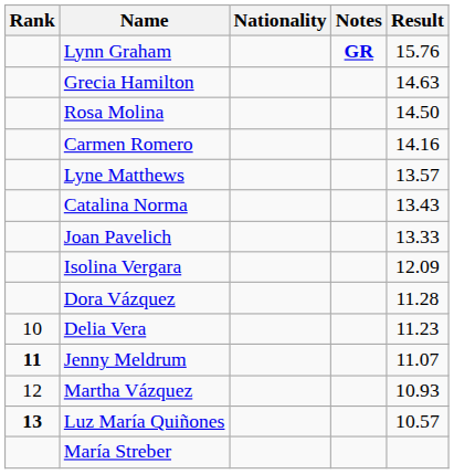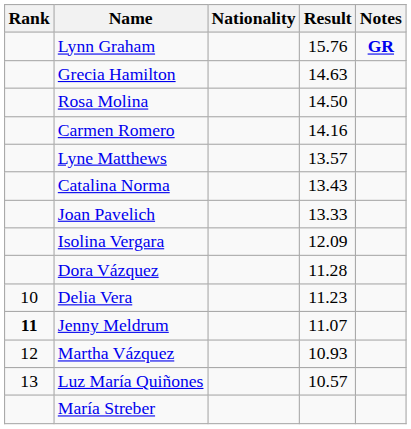 <table class="wikitable sortable" style="text-align:center">
 <tr>
 <th>Rank</th>
 <th>Name</th>
 <th>Nationality</th>
+<th>Result</th>
 <th>Notes</th>
-<th>Result</th>
 </tr>
 <tr>
 <td></td>
 <td align=left><a href='#'>Lynn Graham</a></td>
 <td align=left></td>
+<td>15.76</td>
 <td><strong><a href='#'>GR</a></strong></td>
-<td>15.76</td>
 </tr>
 <tr>
 <td></td>
 <td align=left><a href='#'>Grecia Hamilton</a></td>
 <td align=left></td>
+<td>14.63</td>
 <td></td>
-<td>14.63</td>
 </tr>
 <tr>
 <td></td>
 <td align=left><a href='#'>Rosa Molina</a></td>
 <td align=left></td>
+<td>14.50</td>
 <td></td>
-<td>14.50</td>
 </tr>
 <tr>
 <td></td>
 <td align=left><a href='#'>Carmen Romero</a></td>
 <td align=left></td>
+<td>14.16</td>
 <td></td>
-<td>14.16</td>
 </tr>
 <tr>
 <td></td>
 <td align=left><a href='#'>Lyne Matthews</a></td>
 <td align=left></td>
+<td>13.57</td>
 <td></td>
-<td>13.57</td>
 </tr>
 <tr>
 <td></td>
 <td align=left><a href='#'>Catalina Norma</a></td>
 <td align=left></td>
+<td>13.43</td>
 <td></td>
-<td>13.43</td>
 </tr>
 <tr>
 <td></td>
 <td align=left><a href='#'>Joan Pavelich</a></td>
 <td align=left></td>
+<td>13.33</td>
 <td></td>
-<td>13.33</td>
 </tr>
 <tr>
 <td></td>
 <td align=left><a href='#'>Isolina Vergara</a></td>
 <td align=left></td>
+<td>12.09</td>
 <td></td>
-<td>12.09</td>
 </tr>
 <tr>
 <td></td>
 <td align=left><a href='#'>Dora Vázquez</a></td>
 <td align=left></td>
+<td>11.28</td>
 <td></td>
-<td>11.28</td>
 </tr>
 <tr>
 <td>10</td>
 <td align=left><a href='#'>Delia Vera</a></td>
 <td align=left></td>
+<td>11.23</td>
 <td></td>
-<td>11.23</td>
 </tr>
 <tr>
 <td><strong>11</strong></td>
 <td align=left><a href='#'>Jenny Meldrum</a></td>
 <td align=left></td>
+<td>11.07</td>
 <td></td>
-<td>11.07</td>
 </tr>
 <tr>
 <td>12</td>
 <td align=left><a href='#'>Martha Vázquez</a></td>
 <td align=left></td>
+<td>10.93</td>
 <td></td>
-<td>10.93</td>
 </tr>
 <tr>
-<td><strong>13</strong></td>
+<td>13</td>
 <td align=left><a href='#'>Luz María Quiñones</a></td>
 <td align=left></td>
+<td>10.57</td>
 <td></td>
-<td>10.57</td>
 </tr>
 <tr>
 <td></td>
 <td align=left><a href='#'>María Streber</a></td>
 <td align=left></td>
 <td></td>
 <td></td>
 </tr>
 </table>
